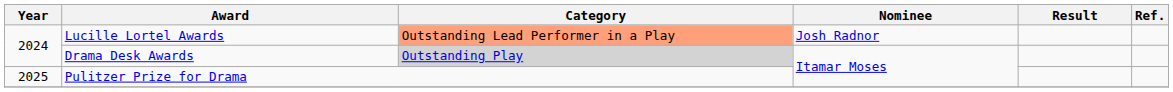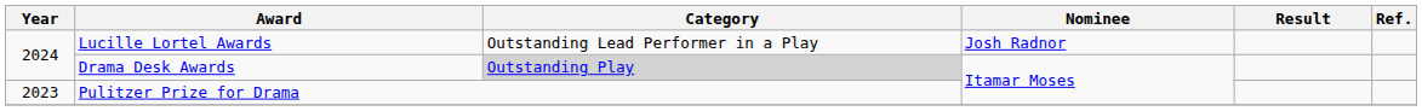 <table class="wikitable" width="95%">
 <tr>
 <th width="5%">Year</th>
 <th width="30%">Award</th>
 <th width="35%">Category</th>
 <th width="20%">Nominee</th>
 <th width="10%">Result</th>
 <th class=unsortable>Ref.</th>
 </tr>
 <tr>
 <td rowspan=2, align=center>2024</td>
 <td><a href='#'>Lucille Lortel Awards</a></td>
-<td style="background: lightsalmon;">Outstanding Lead Performer in a Play</td>
+<td>Outstanding Lead Performer in a Play</td>
 <td><a href='#'>Josh Radnor</a></td>
 <td></td>
 <td></td>
 </tr>
 <tr>
 <td><a href='#'>Drama Desk Awards</a></td>
 <td style="background: lightgrey;"><a href='#'>Outstanding Play</a></td>
 <td rowspan=2><a href='#'>Itamar Moses</a></td>
 <td></td>
 <td></td>
 </tr>
 <tr>
-<td align=center>2025</td>
+<td align=center>2023</td>
 <td colspan=2><a href='#'>Pulitzer Prize for Drama</a></td>
 <td></td>
 <td></td>
 </tr>
 <tr>
 </tr>
 </table>
